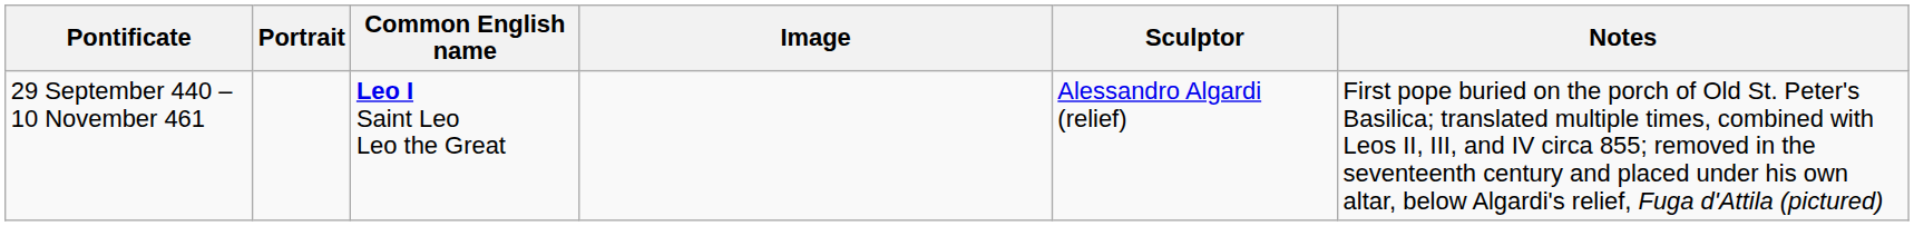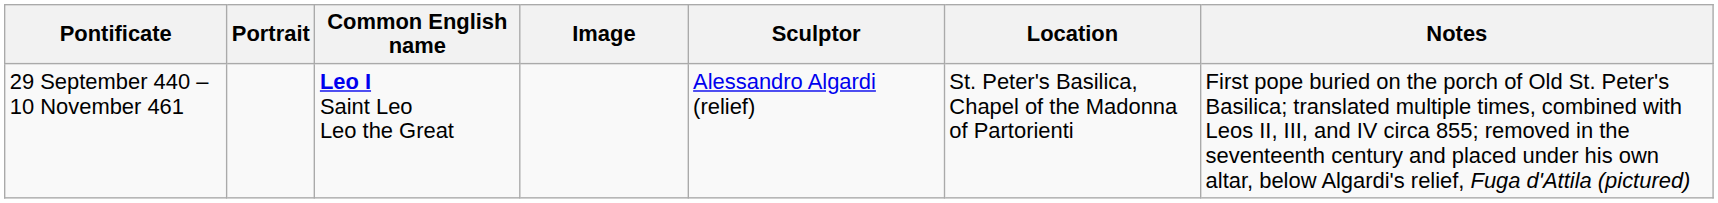 <table class=wikitable>
 <tr>
 <th style="width:13%;">Pontificate</th>
 <th style="width:5%;">Portrait</th>
 <th style="width:12%;">Common English name</th>
 <th>Image</th>
 <th style="width:15%;">Sculptor</th>
+<th style="width:15%;">Location</th>
 <th style="width:30%;">Notes</th>
 </tr>
 <tr valign="top">
 <td>29 September 440 – 10 November 461</td>
 <td></td>
 <td><strong><a href='#'>Leo I</a></strong><br>Saint Leo<br>Leo the Great</td>
 <td></td>
 <td><a href='#'>Alessandro Algardi</a> (relief)</td>
+<td>St. Peter's Basilica, Chapel of the Madonna of Partorienti</td>
 <td>First pope buried on the porch of Old St. Peter's Basilica; translated multiple times, combined with Leos II, III, and IV circa 855; removed in the seventeenth century and placed under his own altar, below Algardi's relief, <em>Fuga d'Attila (pictured)</em></td>
 </tr>
 </table>
